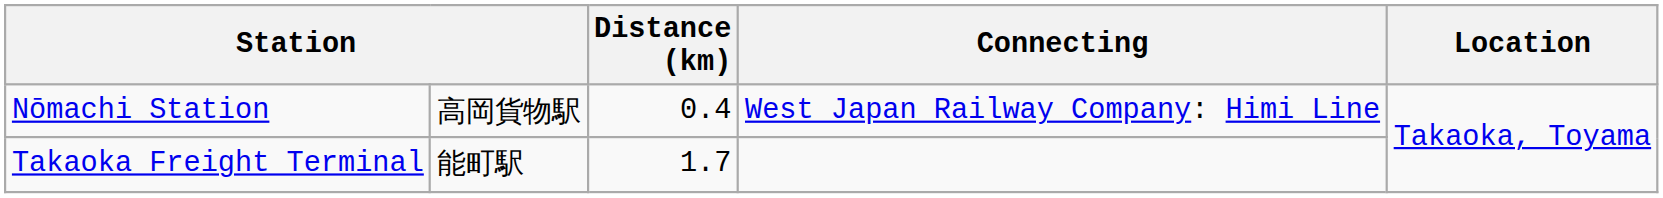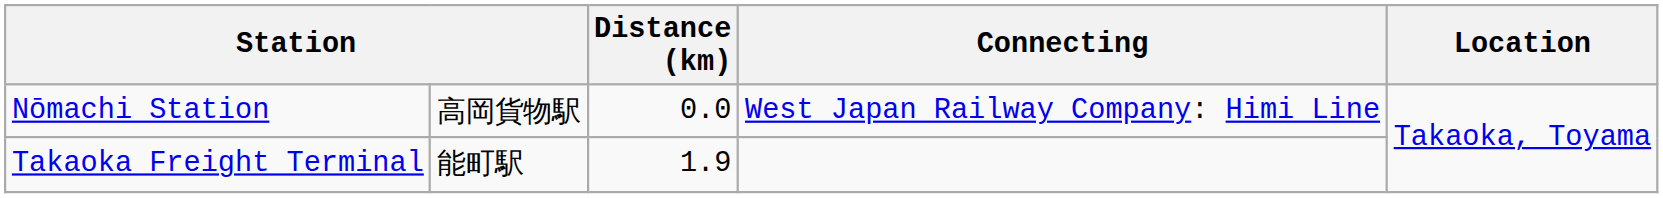 <table class="wikitable" rules="all">
 <tr>
 <th colspan=2>Station</th>
 <th style="text-align:right;">Distance<br>(km)</th>
 <th>Connecting</th>
 <th>Location</th>
 </tr>
 <tr>
 <td><a href='#'>Nōmachi Station</a></td>
 <td>高岡貨物駅</td>
-<td style="text-align:right;">0.4</td>
+<td style="text-align:right;">0.0</td>
 <td><a href='#'>West Japan Railway Company</a>: <a href='#'>Himi Line</a></td>
 <td rowspan=2><a href='#'>Takaoka, Toyama</a></td>
 </tr>
 <tr>
 <td><a href='#'>Takaoka Freight Terminal</a></td>
 <td>能町駅</td>
-<td style="text-align:right;">1.7</td>
+<td style="text-align:right;">1.9</td>
 <td> </td>
 </tr>
 </table>
